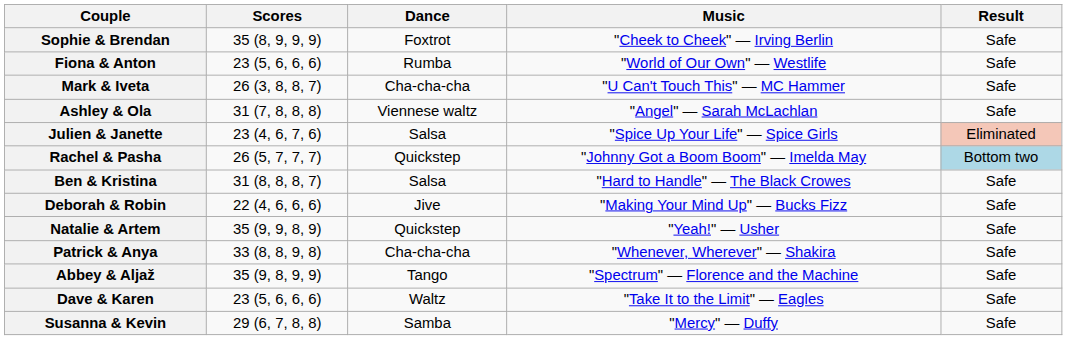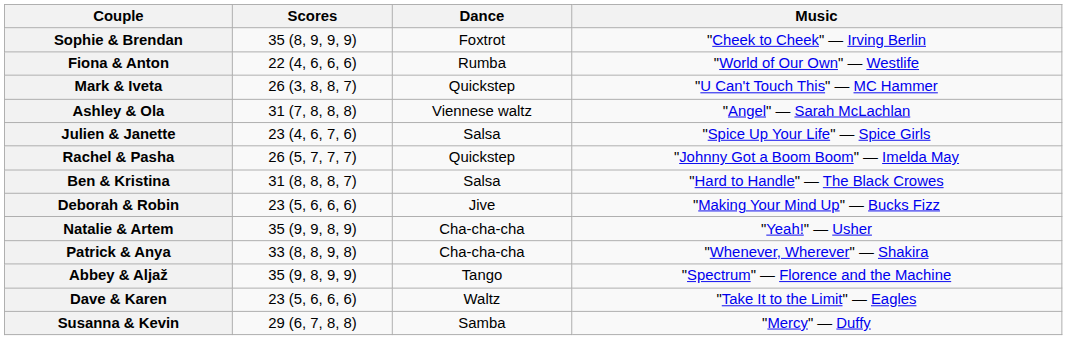 <table class="wikitable sortable" style="text-align:center; width:90%">
 <tr>
 <th scope="col">Couple</th>
 <th scope="col">Scores</th>
 <th scope="col" class="unsortable">Dance</th>
 <th scope="col" class="unsortable">Music</th>
-<th scope="col" class="unsortable">Result</th>
 </tr>
 <tr>
 <th scope="row">Sophie & Brendan</th>
 <td>35 (8, 9, 9, 9)</td>
 <td>Foxtrot</td>
 <td>"<a href='#'>Cheek to Cheek</a>" — <a href='#'>Irving Berlin</a></td>
-<td>Safe</td>
 </tr>
 <tr>
 <th scope="row">Fiona & Anton</th>
-<td>23 (5, 6, 6, 6)</td>
+<td>22 (4, 6, 6, 6)</td>
 <td>Rumba</td>
 <td>"<a href='#'>World of Our Own</a>" — <a href='#'>Westlife</a></td>
-<td>Safe</td>
 </tr>
 <tr>
 <th scope="row">Mark & Iveta</th>
 <td>26 (3, 8, 8, 7)</td>
-<td>Cha-cha-cha</td>
+<td>Quickstep</td>
 <td>"<a href='#'>U Can't Touch This</a>" — <a href='#'>MC Hammer</a></td>
-<td>Safe</td>
 </tr>
 <tr>
 <th scope="row">Ashley & Ola</th>
 <td>31 (7, 8, 8, 8)</td>
 <td>Viennese waltz</td>
 <td>"<a href='#'>Angel</a>" — <a href='#'>Sarah McLachlan</a></td>
-<td>Safe</td>
 </tr>
 <tr>
 <th scope="row">Julien & Janette</th>
 <td>23 (4, 6, 7, 6)</td>
 <td>Salsa</td>
 <td>"<a href='#'>Spice Up Your Life</a>" — <a href='#'>Spice Girls</a></td>
-<td bgcolor="f4c7b8">Eliminated</td>
 </tr>
 <tr>
 <th scope="row">Rachel & Pasha</th>
 <td>26 (5, 7, 7, 7)</td>
 <td>Quickstep</td>
 <td>"<a href='#'>Johnny Got a Boom Boom</a>" — <a href='#'>Imelda May</a></td>
-<td bgcolor="lightblue">Bottom two</td>
 </tr>
 <tr>
 <th scope="row">Ben & Kristina</th>
 <td>31 (8, 8, 8, 7)</td>
 <td>Salsa</td>
 <td>"<a href='#'>Hard to Handle</a>" — <a href='#'>The Black Crowes</a></td>
-<td>Safe</td>
 </tr>
 <tr>
 <th scope="row">Deborah & Robin</th>
-<td>22 (4, 6, 6, 6)</td>
+<td>23 (5, 6, 6, 6)</td>
 <td>Jive</td>
 <td>"<a href='#'>Making Your Mind Up</a>" — <a href='#'>Bucks Fizz</a></td>
-<td>Safe</td>
 </tr>
 <tr>
 <th scope="row">Natalie & Artem</th>
 <td>35 (9, 9, 8, 9)</td>
-<td>Quickstep</td>
+<td>Cha-cha-cha</td>
 <td>"<a href='#'>Yeah!</a>" — <a href='#'>Usher</a></td>
-<td>Safe</td>
 </tr>
 <tr>
 <th scope="row">Patrick & Anya</th>
 <td>33 (8, 8, 9, 8)</td>
 <td>Cha-cha-cha</td>
 <td>"<a href='#'>Whenever, Wherever</a>" — <a href='#'>Shakira</a></td>
-<td>Safe</td>
 </tr>
 <tr>
 <th scope="row">Abbey & Aljaž</th>
 <td>35 (9, 8, 9, 9)</td>
 <td>Tango</td>
 <td>"<a href='#'>Spectrum</a>" — <a href='#'>Florence and the Machine</a></td>
-<td>Safe</td>
 </tr>
 <tr>
 <th scope="row">Dave & Karen</th>
 <td>23 (5, 6, 6, 6)</td>
 <td>Waltz</td>
 <td>"<a href='#'>Take It to the Limit</a>" — <a href='#'>Eagles</a></td>
-<td>Safe</td>
 </tr>
 <tr>
 <th scope="row">Susanna & Kevin</th>
 <td>29 (6, 7, 8, 8)</td>
 <td>Samba</td>
 <td>"<a href='#'>Mercy</a>" — <a href='#'>Duffy</a></td>
-<td>Safe</td>
 </tr>
 </table>
